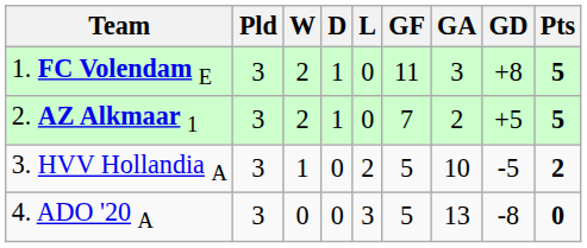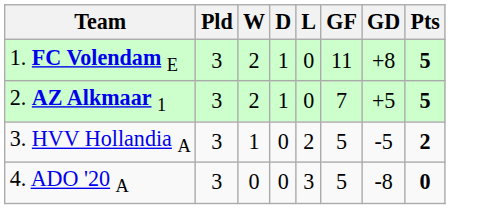 <table class="wikitable" style="text-align:center; float:left; margin-right:1em">
 <tr>
 <th>Team</th>
 <th>Pld</th>
 <th>W</th>
 <th>D</th>
 <th>L</th>
 <th>GF</th>
-<th>GA</th>
 <th>GD</th>
 <th>Pts</th>
 </tr>
 <tr bgcolor=ccffcc>
 <td align=left>1. <strong><a href='#'>FC Volendam</a></strong> <sub>E</sub></td>
 <td>3</td>
 <td>2</td>
 <td>1</td>
 <td>0</td>
 <td>11</td>
-<td>3</td>
 <td>+8</td>
 <td><strong>5</strong></td>
 </tr>
 <tr bgcolor=ccffcc>
 <td align=left>2. <strong><a href='#'>AZ Alkmaar</a></strong> <sub>1</sub></td>
 <td>3</td>
 <td>2</td>
 <td>1</td>
 <td>0</td>
 <td>7</td>
-<td>2</td>
 <td>+5</td>
 <td><strong>5</strong></td>
 </tr>
 <tr>
 <td align=left>3. <a href='#'>HVV Hollandia</a> <sub>A</sub></td>
 <td>3</td>
 <td>1</td>
 <td>0</td>
 <td>2</td>
 <td>5</td>
-<td>10</td>
 <td>-5</td>
 <td><strong>2</strong></td>
 </tr>
 <tr>
 <td align=left>4. <a href='#'>ADO '20</a> <sub>A</sub></td>
 <td>3</td>
 <td>0</td>
 <td>0</td>
 <td>3</td>
 <td>5</td>
-<td>13</td>
 <td>-8</td>
 <td><strong>0</strong></td>
 </tr>
 </table>
